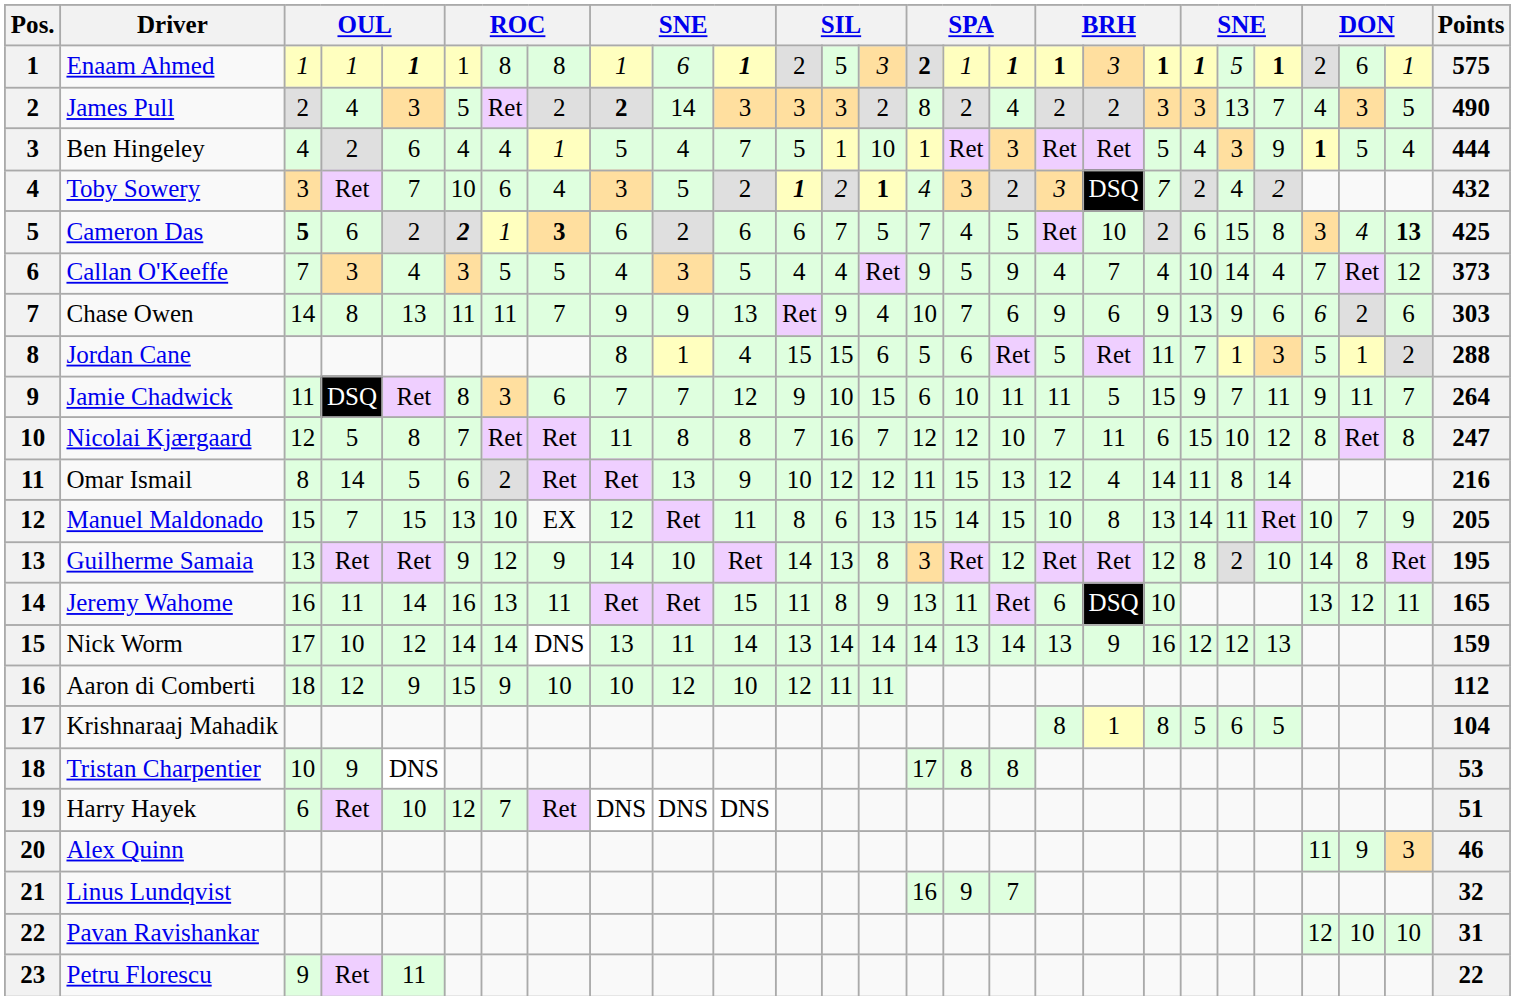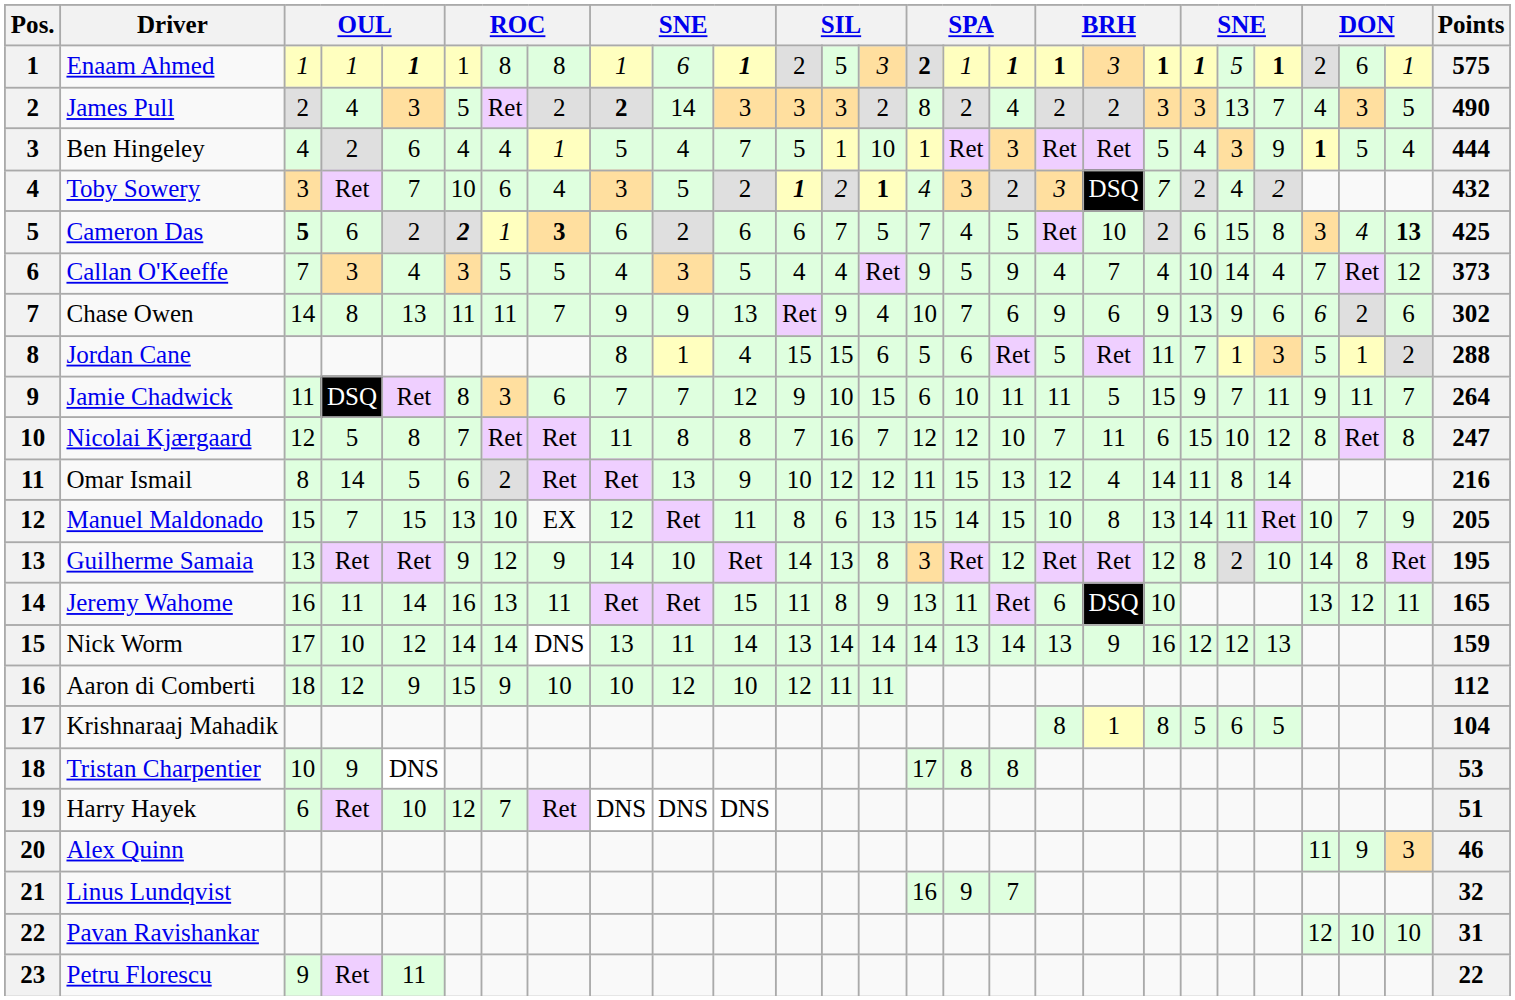 <table class="wikitable" style="font-size: 85%; text-align: center">
 <tr valign="top">
 <th valign="middle">Pos.</th>
 <th valign="middle">Driver</th>
 <th colspan=3><a href='#'>OUL</a></th>
 <th colspan=3><a href='#'>ROC</a></th>
 <th colspan=3><a href='#'>SNE</a></th>
 <th colspan=3><a href='#'>SIL</a></th>
 <th colspan=3><a href='#'>SPA</a></th>
 <th colspan=3><a href='#'>BRH</a></th>
 <th colspan=3><a href='#'>SNE</a></th>
 <th colspan=3><a href='#'>DON</a></th>
 <th valign="middle">Points</th>
 </tr>
 <tr>
 <th>1</th>
 <td align=left> <a href='#'>Enaam Ahmed</a></td>
 <td style="background:#FFFFBF;"><em>1</em></td>
 <td style="background:#FFFFBF;"><em>1</em></td>
 <td style="background:#FFFFBF;"><strong><em>1</em></strong></td>
 <td style="background:#FFFFBF;">1</td>
 <td style="background:#DFFFDF;">8</td>
 <td style="background:#DFFFDF;">8</td>
 <td style="background:#FFFFBF;"><em>1</em></td>
 <td style="background:#DFFFDF;"><em>6</em></td>
 <td style="background:#FFFFBF;"><strong><em>1</em></strong></td>
 <td style="background:#DFDFDF;">2</td>
 <td style="background:#DFFFDF;">5</td>
 <td style="background:#FFDF9F;"><em>3</em></td>
 <td style="background:#DFDFDF;"><strong>2</strong></td>
 <td style="background:#FFFFBF;"><em>1</em></td>
 <td style="background:#FFFFBF;"><strong><em>1</em></strong></td>
 <td style="background:#FFFFBF;"><strong>1</strong></td>
 <td style="background:#FFDF9F;"><em>3</em></td>
 <td style="background:#FFFFBF;"><strong>1</strong></td>
 <td style="background:#FFFFBF;"><strong><em>1</em></strong></td>
 <td style="background:#DFFFDF;"><em>5</em></td>
 <td style="background:#FFFFBF;"><strong>1</strong></td>
 <td style="background:#DFDFDF;">2</td>
 <td style="background:#DFFFDF;">6</td>
 <td style="background:#FFFFBF;"><em>1</em></td>
 <th>575</th>
 </tr>
 <tr>
 <th>2</th>
 <td align=left> <a href='#'>James Pull</a></td>
 <td style="background:#DFDFDF;">2</td>
 <td style="background:#DFFFDF;">4</td>
 <td style="background:#FFDF9F;">3</td>
 <td style="background:#DFFFDF;">5</td>
 <td style="background:#EFCFFF;">Ret</td>
 <td style="background:#DFDFDF;">2</td>
 <td style="background:#DFDFDF;"><strong>2</strong></td>
 <td style="background:#DFFFDF;">14</td>
 <td style="background:#FFDF9F;">3</td>
 <td style="background:#FFDF9F;">3</td>
 <td style="background:#FFDF9F;">3</td>
 <td style="background:#DFDFDF;">2</td>
 <td style="background:#DFFFDF;">8</td>
 <td style="background:#DFDFDF;">2</td>
 <td style="background:#DFFFDF;">4</td>
 <td style="background:#DFDFDF;">2</td>
 <td style="background:#DFDFDF;">2</td>
 <td style="background:#FFDF9F;">3</td>
 <td style="background:#FFDF9F;">3</td>
 <td style="background:#DFFFDF;">13</td>
 <td style="background:#DFFFDF;">7</td>
 <td style="background:#DFFFDF;">4</td>
 <td style="background:#FFDF9F;">3</td>
 <td style="background:#DFFFDF;">5</td>
 <th>490</th>
 </tr>
 <tr>
 <th>3</th>
 <td align=left> Ben Hingeley</td>
 <td style="background:#DFFFDF;">4</td>
 <td style="background:#DFDFDF;">2</td>
 <td style="background:#DFFFDF;">6</td>
 <td style="background:#DFFFDF;">4</td>
 <td style="background:#DFFFDF;">4</td>
 <td style="background:#FFFFBF;"><em>1</em></td>
 <td style="background:#DFFFDF;">5</td>
 <td style="background:#DFFFDF;">4</td>
 <td style="background:#DFFFDF;">7</td>
 <td style="background:#DFFFDF;">5</td>
 <td style="background:#FFFFBF;">1</td>
 <td style="background:#DFFFDF;">10</td>
 <td style="background:#FFFFBF;">1</td>
 <td style="background:#EFCFFF;">Ret</td>
 <td style="background:#FFDF9F;">3</td>
 <td style="background:#EFCFFF;">Ret</td>
 <td style="background:#EFCFFF;">Ret</td>
 <td style="background:#DFFFDF;">5</td>
 <td style="background:#DFFFDF;">4</td>
 <td style="background:#FFDF9F;">3</td>
 <td style="background:#DFFFDF;">9</td>
 <td style="background:#FFFFBF;"><strong>1</strong></td>
 <td style="background:#DFFFDF;">5</td>
 <td style="background:#DFFFDF;">4</td>
 <th>444</th>
 </tr>
 <tr>
 <th>4</th>
 <td align=left> <a href='#'>Toby Sowery</a></td>
 <td style="background:#FFDF9F;">3</td>
 <td style="background:#EFCFFF;">Ret</td>
 <td style="background:#DFFFDF;">7</td>
 <td style="background:#DFFFDF;">10</td>
 <td style="background:#DFFFDF;">6</td>
 <td style="background:#DFFFDF;">4</td>
 <td style="background:#FFDF9F;">3</td>
 <td style="background:#DFFFDF;">5</td>
 <td style="background:#DFDFDF;">2</td>
 <td style="background:#FFFFBF;"><strong><em>1</em></strong></td>
 <td style="background:#DFDFDF;"><em>2</em></td>
 <td style="background:#FFFFBF;"><strong>1</strong></td>
 <td style="background:#DFFFDF;"><em>4</em></td>
 <td style="background:#FFDF9F;">3</td>
 <td style="background:#DFDFDF;">2</td>
 <td style="background:#FFDF9F;"><em>3</em></td>
 <td style="background:#000000; color:white;">DSQ</td>
 <td style="background:#DFFFDF;"><em>7</em></td>
 <td style="background:#DFDFDF;">2</td>
 <td style="background:#DFFFDF;">4</td>
 <td style="background:#DFDFDF;"><em>2</em></td>
 <td></td>
 <td></td>
 <td></td>
 <th>432</th>
 </tr>
 <tr>
 <th>5</th>
 <td align=left> <a href='#'>Cameron Das</a></td>
 <td style="background:#DFFFDF;"><strong>5</strong></td>
 <td style="background:#DFFFDF;">6</td>
 <td style="background:#DFDFDF;">2</td>
 <td style="background:#DFDFDF;"><strong><em>2</em></strong></td>
 <td style="background:#FFFFBF;"><em>1</em></td>
 <td style="background:#FFDF9F;"><strong>3</strong></td>
 <td style="background:#DFFFDF;">6</td>
 <td style="background:#DFDFDF;">2</td>
 <td style="background:#DFFFDF;">6</td>
 <td style="background:#DFFFDF;">6</td>
 <td style="background:#DFFFDF;">7</td>
 <td style="background:#DFFFDF;">5</td>
 <td style="background:#DFFFDF;">7</td>
 <td style="background:#DFFFDF;">4</td>
 <td style="background:#DFFFDF;">5</td>
 <td style="background:#EFCFFF;">Ret</td>
 <td style="background:#DFFFDF;">10</td>
 <td style="background:#DFDFDF;">2</td>
 <td style="background:#DFFFDF;">6</td>
 <td style="background:#DFFFDF;">15</td>
 <td style="background:#DFFFDF;">8</td>
 <td style="background:#FFDF9F;">3</td>
 <td style="background:#DFFFDF;"><em>4</em></td>
 <td style="background:#DFFFDF;"><strong>13</strong></td>
 <th>425</th>
 </tr>
 <tr>
 <th>6</th>
 <td align=left> <a href='#'>Callan O'Keeffe</a></td>
 <td style="background:#DFFFDF;">7</td>
 <td style="background:#FFDF9F;">3</td>
 <td style="background:#DFFFDF;">4</td>
 <td style="background:#FFDF9F;">3</td>
 <td style="background:#DFFFDF;">5</td>
 <td style="background:#DFFFDF;">5</td>
 <td style="background:#DFFFDF;">4</td>
 <td style="background:#FFDF9F;">3</td>
 <td style="background:#DFFFDF;">5</td>
 <td style="background:#DFFFDF;">4</td>
 <td style="background:#DFFFDF;">4</td>
 <td style="background:#EFCFFF;">Ret</td>
 <td style="background:#DFFFDF;">9</td>
 <td style="background:#DFFFDF;">5</td>
 <td style="background:#DFFFDF;">9</td>
 <td style="background:#DFFFDF;">4</td>
 <td style="background:#DFFFDF;">7</td>
 <td style="background:#DFFFDF;">4</td>
 <td style="background:#DFFFDF;">10</td>
 <td style="background:#DFFFDF;">14</td>
 <td style="background:#DFFFDF;">4</td>
 <td style="background:#DFFFDF;">7</td>
 <td style="background:#EFCFFF;">Ret</td>
 <td style="background:#DFFFDF;">12</td>
 <th>373</th>
 </tr>
 <tr>
 <th>7</th>
 <td align=left> Chase Owen</td>
 <td style="background:#DFFFDF;">14</td>
 <td style="background:#DFFFDF;">8</td>
 <td style="background:#DFFFDF;">13</td>
 <td style="background:#DFFFDF;">11</td>
 <td style="background:#DFFFDF;">11</td>
 <td style="background:#DFFFDF;">7</td>
 <td style="background:#DFFFDF;">9</td>
 <td style="background:#DFFFDF;">9</td>
 <td style="background:#DFFFDF;">13</td>
 <td style="background:#EFCFFF;">Ret</td>
 <td style="background:#DFFFDF;">9</td>
 <td style="background:#DFFFDF;">4</td>
 <td style="background:#DFFFDF;">10</td>
 <td style="background:#DFFFDF;">7</td>
 <td style="background:#DFFFDF;">6</td>
 <td style="background:#DFFFDF;">9</td>
 <td style="background:#DFFFDF;">6</td>
 <td style="background:#DFFFDF;">9</td>
 <td style="background:#DFFFDF;">13</td>
 <td style="background:#DFFFDF;">9</td>
 <td style="background:#DFFFDF;">6</td>
 <td style="background:#DFFFDF;"><em>6</em></td>
 <td style="background:#DFDFDF;">2</td>
 <td style="background:#DFFFDF;">6</td>
-<th>303</th>
+<th>302</th>
 </tr>
 <tr>
 <th>8</th>
 <td align=left> <a href='#'>Jordan Cane</a></td>
 <td></td>
 <td></td>
 <td></td>
 <td></td>
 <td></td>
 <td></td>
 <td style="background:#DFFFDF;">8</td>
 <td style="background:#FFFFBF;">1</td>
 <td style="background:#DFFFDF;">4</td>
 <td style="background:#DFFFDF;">15</td>
 <td style="background:#DFFFDF;">15</td>
 <td style="background:#DFFFDF;">6</td>
 <td style="background:#DFFFDF;">5</td>
 <td style="background:#DFFFDF;">6</td>
 <td style="background:#EFCFFF;">Ret</td>
 <td style="background:#DFFFDF;">5</td>
 <td style="background:#EFCFFF;">Ret</td>
 <td style="background:#DFFFDF;">11</td>
 <td style="background:#DFFFDF;">7</td>
 <td style="background:#FFFFBF;">1</td>
 <td style="background:#FFDF9F;">3</td>
 <td style="background:#DFFFDF;">5</td>
 <td style="background:#FFFFBF;">1</td>
 <td style="background:#DFDFDF;">2</td>
 <th>288</th>
 </tr>
 <tr>
 <th>9</th>
 <td align=left> <a href='#'>Jamie Chadwick</a></td>
 <td style="background:#DFFFDF;">11</td>
 <td style="background:#000000; color:white;">DSQ</td>
 <td style="background:#EFCFFF;">Ret</td>
 <td style="background:#DFFFDF;">8</td>
 <td style="background:#FFDF9F;">3</td>
 <td style="background:#DFFFDF;">6</td>
 <td style="background:#DFFFDF;">7</td>
 <td style="background:#DFFFDF;">7</td>
 <td style="background:#DFFFDF;">12</td>
 <td style="background:#DFFFDF;">9</td>
 <td style="background:#DFFFDF;">10</td>
 <td style="background:#DFFFDF;">15</td>
 <td style="background:#DFFFDF;">6</td>
 <td style="background:#DFFFDF;">10</td>
 <td style="background:#DFFFDF;">11</td>
 <td style="background:#DFFFDF;">11</td>
 <td style="background:#DFFFDF;">5</td>
 <td style="background:#DFFFDF;">15</td>
 <td style="background:#DFFFDF;">9</td>
 <td style="background:#DFFFDF;">7</td>
 <td style="background:#DFFFDF;">11</td>
 <td style="background:#DFFFDF;">9</td>
 <td style="background:#DFFFDF;">11</td>
 <td style="background:#DFFFDF;">7</td>
 <th>264</th>
 </tr>
 <tr>
 <th>10</th>
 <td align=left> <a href='#'>Nicolai Kjærgaard</a></td>
 <td style="background:#DFFFDF;">12</td>
 <td style="background:#DFFFDF;">5</td>
 <td style="background:#DFFFDF;">8</td>
 <td style="background:#DFFFDF;">7</td>
 <td style="background:#EFCFFF;">Ret</td>
 <td style="background:#EFCFFF;">Ret</td>
 <td style="background:#DFFFDF;">11</td>
 <td style="background:#DFFFDF;">8</td>
 <td style="background:#DFFFDF;">8</td>
 <td style="background:#DFFFDF;">7</td>
 <td style="background:#DFFFDF;">16</td>
 <td style="background:#DFFFDF;">7</td>
 <td style="background:#DFFFDF;">12</td>
 <td style="background:#DFFFDF;">12</td>
 <td style="background:#DFFFDF;">10</td>
 <td style="background:#DFFFDF;">7</td>
 <td style="background:#DFFFDF;">11</td>
 <td style="background:#DFFFDF;">6</td>
 <td style="background:#DFFFDF;">15</td>
 <td style="background:#DFFFDF;">10</td>
 <td style="background:#DFFFDF;">12</td>
 <td style="background:#DFFFDF;">8</td>
 <td style="background:#EFCFFF;">Ret</td>
 <td style="background:#DFFFDF;">8</td>
 <th>247</th>
 </tr>
 <tr>
 <th>11</th>
 <td align=left> Omar Ismail</td>
 <td style="background:#DFFFDF;">8</td>
 <td style="background:#DFFFDF;">14</td>
 <td style="background:#DFFFDF;">5</td>
 <td style="background:#DFFFDF;">6</td>
 <td style="background:#DFDFDF;">2</td>
 <td style="background:#EFCFFF;">Ret</td>
 <td style="background:#EFCFFF;">Ret</td>
 <td style="background:#DFFFDF;">13</td>
 <td style="background:#DFFFDF;">9</td>
 <td style="background:#DFFFDF;">10</td>
 <td style="background:#DFFFDF;">12</td>
 <td style="background:#DFFFDF;">12</td>
 <td style="background:#DFFFDF;">11</td>
 <td style="background:#DFFFDF;">15</td>
 <td style="background:#DFFFDF;">13</td>
 <td style="background:#DFFFDF;">12</td>
 <td style="background:#DFFFDF;">4</td>
 <td style="background:#DFFFDF;">14</td>
 <td style="background:#DFFFDF;">11</td>
 <td style="background:#DFFFDF;">8</td>
 <td style="background:#DFFFDF;">14</td>
 <td></td>
 <td></td>
 <td></td>
 <th>216</th>
 </tr>
 <tr>
 <th>12</th>
 <td align=left> <a href='#'>Manuel Maldonado</a></td>
 <td style="background:#DFFFDF;">15</td>
 <td style="background:#DFFFDF;">7</td>
 <td style="background:#DFFFDF;">15</td>
 <td style="background:#DFFFDF;">13</td>
 <td style="background:#DFFFDF;">10</td>
 <td>EX</td>
 <td style="background:#DFFFDF;">12</td>
 <td style="background:#EFCFFF;">Ret</td>
 <td style="background:#DFFFDF;">11</td>
 <td style="background:#DFFFDF;">8</td>
 <td style="background:#DFFFDF;">6</td>
 <td style="background:#DFFFDF;">13</td>
 <td style="background:#DFFFDF;">15</td>
 <td style="background:#DFFFDF;">14</td>
 <td style="background:#DFFFDF;">15</td>
 <td style="background:#DFFFDF;">10</td>
 <td style="background:#DFFFDF;">8</td>
 <td style="background:#DFFFDF;">13</td>
 <td style="background:#DFFFDF;">14</td>
 <td style="background:#DFFFDF;">11</td>
 <td style="background:#EFCFFF;">Ret</td>
 <td style="background:#DFFFDF;">10</td>
 <td style="background:#DFFFDF;">7</td>
 <td style="background:#DFFFDF;">9</td>
 <th>205</th>
 </tr>
 <tr>
 <th>13</th>
 <td align=left> <a href='#'>Guilherme Samaia</a></td>
 <td style="background:#DFFFDF;">13</td>
 <td style="background:#EFCFFF;">Ret</td>
 <td style="background:#EFCFFF;">Ret</td>
 <td style="background:#DFFFDF;">9</td>
 <td style="background:#DFFFDF;">12</td>
 <td style="background:#DFFFDF;">9</td>
 <td style="background:#DFFFDF;">14</td>
 <td style="background:#DFFFDF;">10</td>
 <td style="background:#EFCFFF;">Ret</td>
 <td style="background:#DFFFDF;">14</td>
 <td style="background:#DFFFDF;">13</td>
 <td style="background:#DFFFDF;">8</td>
 <td style="background:#FFDF9F;">3</td>
 <td style="background:#EFCFFF;">Ret</td>
 <td style="background:#DFFFDF;">12</td>
 <td style="background:#EFCFFF;">Ret</td>
 <td style="background:#EFCFFF;">Ret</td>
 <td style="background:#DFFFDF;">12</td>
 <td style="background:#DFFFDF;">8</td>
 <td style="background:#DFDFDF;">2</td>
 <td style="background:#DFFFDF;">10</td>
 <td style="background:#DFFFDF;">14</td>
 <td style="background:#DFFFDF;">8</td>
 <td style="background:#EFCFFF;">Ret</td>
 <th>195</th>
 </tr>
 <tr>
 <th>14</th>
 <td align=left> <a href='#'>Jeremy Wahome</a></td>
 <td style="background:#DFFFDF;">16</td>
 <td style="background:#DFFFDF;">11</td>
 <td style="background:#DFFFDF;">14</td>
 <td style="background:#DFFFDF;">16</td>
 <td style="background:#DFFFDF;">13</td>
 <td style="background:#DFFFDF;">11</td>
 <td style="background:#EFCFFF;">Ret</td>
 <td style="background:#EFCFFF;">Ret</td>
 <td style="background:#DFFFDF;">15</td>
 <td style="background:#DFFFDF;">11</td>
 <td style="background:#DFFFDF;">8</td>
 <td style="background:#DFFFDF;">9</td>
 <td style="background:#DFFFDF;">13</td>
 <td style="background:#DFFFDF;">11</td>
 <td style="background:#EFCFFF;">Ret</td>
 <td style="background:#DFFFDF;">6</td>
 <td style="background:#000000; color:white;">DSQ</td>
 <td style="background:#DFFFDF;">10</td>
 <td></td>
 <td></td>
 <td></td>
 <td style="background:#DFFFDF;">13</td>
 <td style="background:#DFFFDF;">12</td>
 <td style="background:#DFFFDF;">11</td>
 <th>165</th>
 </tr>
 <tr>
 <th>15</th>
 <td align=left> Nick Worm</td>
 <td style="background:#DFFFDF;">17</td>
 <td style="background:#DFFFDF;">10</td>
 <td style="background:#DFFFDF;">12</td>
 <td style="background:#DFFFDF;">14</td>
 <td style="background:#DFFFDF;">14</td>
 <td style="background:#FFFFFF;">DNS</td>
 <td style="background:#DFFFDF;">13</td>
 <td style="background:#DFFFDF;">11</td>
 <td style="background:#DFFFDF;">14</td>
 <td style="background:#DFFFDF;">13</td>
 <td style="background:#DFFFDF;">14</td>
 <td style="background:#DFFFDF;">14</td>
 <td style="background:#DFFFDF;">14</td>
 <td style="background:#DFFFDF;">13</td>
 <td style="background:#DFFFDF;">14</td>
 <td style="background:#DFFFDF;">13</td>
 <td style="background:#DFFFDF;">9</td>
 <td style="background:#DFFFDF;">16</td>
 <td style="background:#DFFFDF;">12</td>
 <td style="background:#DFFFDF;">12</td>
 <td style="background:#DFFFDF;">13</td>
 <td></td>
 <td></td>
 <td></td>
 <th>159</th>
 </tr>
 <tr>
 <th>16</th>
 <td align=left> Aaron di Comberti</td>
 <td style="background:#DFFFDF;">18</td>
 <td style="background:#DFFFDF;">12</td>
 <td style="background:#DFFFDF;">9</td>
 <td style="background:#DFFFDF;">15</td>
 <td style="background:#DFFFDF;">9</td>
 <td style="background:#DFFFDF;">10</td>
 <td style="background:#DFFFDF;">10</td>
 <td style="background:#DFFFDF;">12</td>
 <td style="background:#DFFFDF;">10</td>
 <td style="background:#DFFFDF;">12</td>
 <td style="background:#DFFFDF;">11</td>
 <td style="background:#DFFFDF;">11</td>
 <td></td>
 <td></td>
 <td></td>
 <td></td>
 <td></td>
 <td></td>
 <td></td>
 <td></td>
 <td></td>
 <td></td>
 <td></td>
 <td></td>
 <th>112</th>
 </tr>
 <tr>
 <th>17</th>
 <td align=left nowrap> Krishnaraaj Mahadik</td>
 <td></td>
 <td></td>
 <td></td>
 <td></td>
 <td></td>
 <td></td>
 <td></td>
 <td></td>
 <td></td>
 <td></td>
 <td></td>
 <td></td>
 <td></td>
 <td></td>
 <td></td>
 <td style="background:#DFFFDF;">8</td>
 <td style="background:#FFFFBF;">1</td>
 <td style="background:#DFFFDF;">8</td>
 <td style="background:#DFFFDF;">5</td>
 <td style="background:#DFFFDF;">6</td>
 <td style="background:#DFFFDF;">5</td>
 <td></td>
 <td></td>
 <td></td>
 <th>104</th>
 </tr>
 <tr>
 <th>18</th>
 <td align=left> <a href='#'>Tristan Charpentier</a></td>
 <td style="background:#DFFFDF;">10</td>
 <td style="background:#DFFFDF;">9</td>
 <td style="background:#FFFFFF;">DNS</td>
 <td></td>
 <td></td>
 <td></td>
 <td></td>
 <td></td>
 <td></td>
 <td></td>
 <td></td>
 <td></td>
 <td style="background:#DFFFDF;">17</td>
 <td style="background:#DFFFDF;">8</td>
 <td style="background:#DFFFDF;">8</td>
 <td></td>
 <td></td>
 <td></td>
 <td></td>
 <td></td>
 <td></td>
 <td></td>
 <td></td>
 <td></td>
 <th>53</th>
 </tr>
 <tr>
 <th>19</th>
 <td align=left> Harry Hayek</td>
 <td style="background:#DFFFDF;">6</td>
 <td style="background:#EFCFFF;">Ret</td>
 <td style="background:#DFFFDF;">10</td>
 <td style="background:#DFFFDF;">12</td>
 <td style="background:#DFFFDF;">7</td>
 <td style="background:#EFCFFF;">Ret</td>
 <td style="background:#FFFFFF;">DNS</td>
 <td style="background:#FFFFFF;">DNS</td>
 <td style="background:#FFFFFF;">DNS</td>
 <td></td>
 <td></td>
 <td></td>
 <td></td>
 <td></td>
 <td></td>
 <td></td>
 <td></td>
 <td></td>
 <td></td>
 <td></td>
 <td></td>
 <td></td>
 <td></td>
 <td></td>
 <th>51</th>
 </tr>
 <tr>
 <th>20</th>
 <td align=left> <a href='#'>Alex Quinn</a></td>
 <td></td>
 <td></td>
 <td></td>
 <td></td>
 <td></td>
 <td></td>
 <td></td>
 <td></td>
 <td></td>
 <td></td>
 <td></td>
 <td></td>
 <td></td>
 <td></td>
 <td></td>
 <td></td>
 <td></td>
 <td></td>
 <td></td>
 <td></td>
 <td></td>
 <td style="background:#DFFFDF;">11</td>
 <td style="background:#DFFFDF;">9</td>
 <td style="background:#FFDF9F;">3</td>
 <th>46</th>
 </tr>
 <tr>
 <th>21</th>
 <td align=left> <a href='#'>Linus Lundqvist</a></td>
 <td></td>
 <td></td>
 <td></td>
 <td></td>
 <td></td>
 <td></td>
 <td></td>
 <td></td>
 <td></td>
 <td></td>
 <td></td>
 <td></td>
 <td style="background:#DFFFDF;">16</td>
 <td style="background:#DFFFDF;">9</td>
 <td style="background:#DFFFDF;">7</td>
 <td></td>
 <td></td>
 <td></td>
 <td></td>
 <td></td>
 <td></td>
 <td></td>
 <td></td>
 <td></td>
 <th>32</th>
 </tr>
 <tr>
 <th>22</th>
 <td align=left> <a href='#'>Pavan Ravishankar</a></td>
 <td></td>
 <td></td>
 <td></td>
 <td></td>
 <td></td>
 <td></td>
 <td></td>
 <td></td>
 <td></td>
 <td></td>
 <td></td>
 <td></td>
 <td></td>
 <td></td>
 <td></td>
 <td></td>
 <td></td>
 <td></td>
 <td></td>
 <td></td>
 <td></td>
 <td style="background:#DFFFDF;">12</td>
 <td style="background:#DFFFDF;">10</td>
 <td style="background:#DFFFDF;">10</td>
 <th>31</th>
 </tr>
 <tr>
 <th>23</th>
 <td align=left> <a href='#'>Petru Florescu</a></td>
 <td style="background:#DFFFDF;">9</td>
 <td style="background:#EFCFFF;">Ret</td>
 <td style="background:#DFFFDF;">11</td>
 <td></td>
 <td></td>
 <td></td>
 <td></td>
 <td></td>
 <td></td>
 <td></td>
 <td></td>
 <td></td>
 <td></td>
 <td></td>
 <td></td>
 <td></td>
 <td></td>
 <td></td>
 <td></td>
 <td></td>
 <td></td>
 <td></td>
 <td></td>
 <td></td>
 <th>22</th>
 </tr>
 </table>
